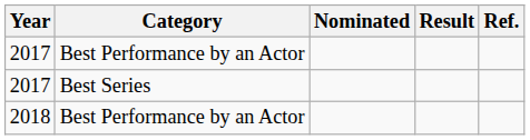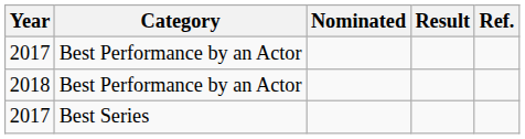 <table class="wikitable">
 <tr>
 <th>Year</th>
 <th>Category</th>
 <th>Nominated</th>
 <th>Result</th>
 <th>Ref.</th>
 </tr>
 <tr>
 <td>2017</td>
 <td>Best Performance by an Actor</td>
 <td></td>
 <td></td>
 <td></td>
 </tr>
 <tr>
+<td>2018</td>
+<td>Best Performance by an Actor</td>
+<td></td>
+<td></td>
+<td></td>
+</tr>
+<tr>
 <td>2017</td>
 <td>Best Series</td>
 <td></td>
 <td></td>
 <td></td>
 </tr>
-<tr>
-<td>2018</td>
-<td>Best Performance by an Actor</td>
-<td></td>
-<td></td>
-<td></td>
-</tr>
 </table>
